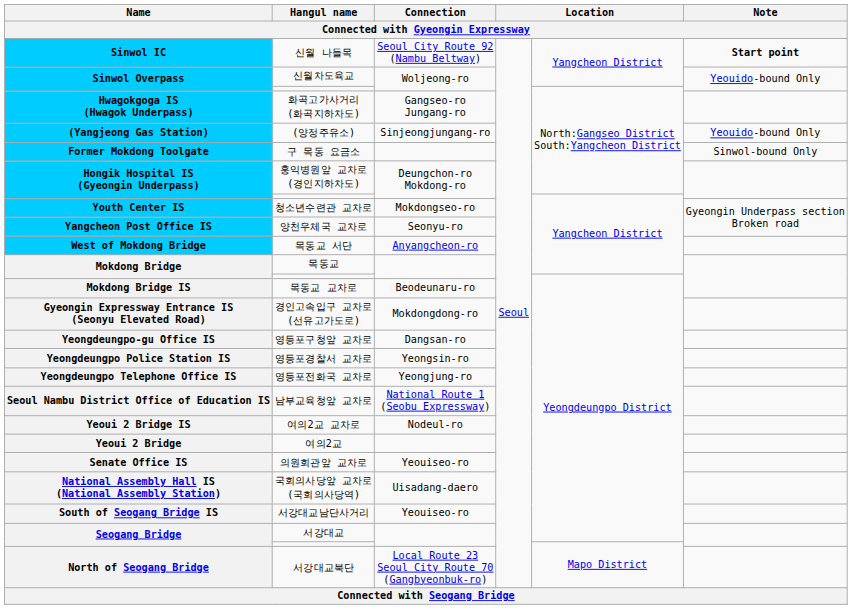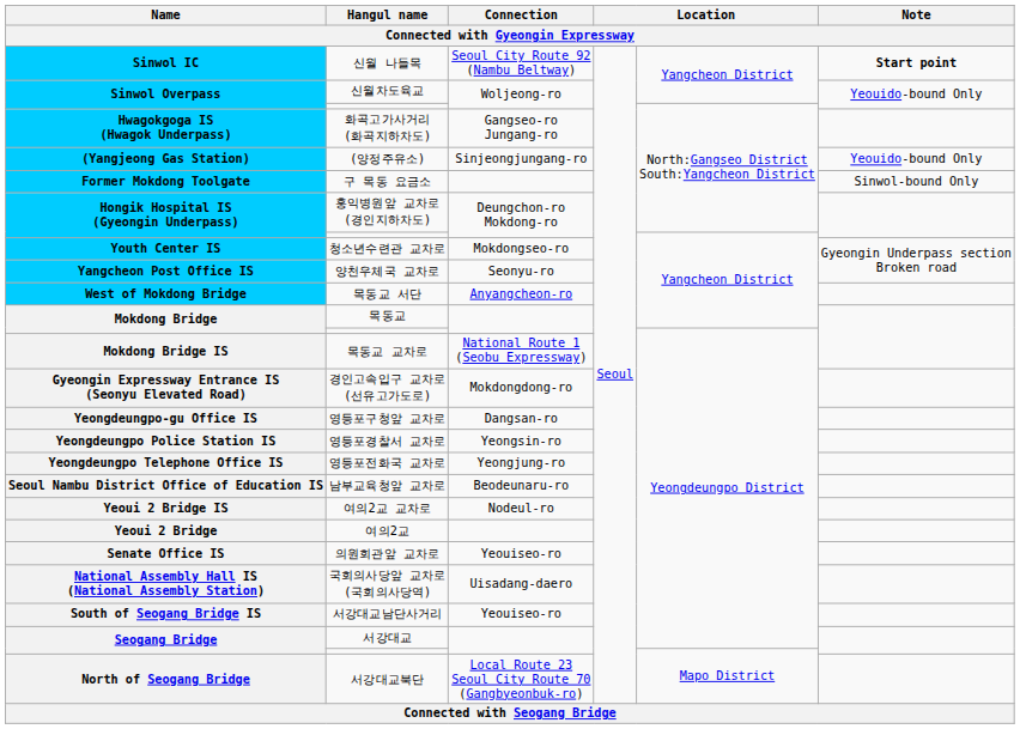 <table class="wikitable" style="font-size: 85%; text-align: center;">
 <tr>
 <th>Name </th>
 <th>Hangul name</th>
 <th>Connection</th>
 <th colspan="2">Location</th>
 <th>Note</th>
 </tr>
 <tr>
 <th colspan=6>Connected with <a href='#'>Gyeongin Expressway</a></th>
 </tr>
 <tr>
 <th style="background-color: #00CCFF;">Sinwol IC</th>
 <td>신월 나들목</td>
 <td><a href='#'>Seoul City Route 92</a><br>(<a href='#'>Nambu Beltway</a>)</td>
 <td rowspan=27><a href='#'>Seoul</a></td>
 <td rowspan=2><a href='#'>Yangcheon District</a></td>
 <td><strong>Start point</strong></td>
 </tr>
 <tr>
 <th style="background-color: #00CCFF;" rowspan=2>Sinwol Overpass</th>
 <td>신월차도육교</td>
 <td rowspan=2>Woljeong-ro</td>
 <td rowspan=2><a href='#'>Yeouido</a>-bound Only</td>
 </tr>
 <tr>
 <td></td>
 <td rowspan=5>North:<a href='#'>Gangseo District</a><br>South:<a href='#'>Yangcheon District</a></td>
 </tr>
 <tr>
 <th style="background-color: #00CCFF;">Hwagokgoga IS<br>(Hwagok Underpass)</th>
 <td>화곡고가사거리<br>(화곡지하차도)</td>
 <td>Gangseo-ro<br>Jungang-ro</td>
 <td></td>
 </tr>
 <tr>
 <th style="background-color: #00CCFF;">(Yangjeong Gas Station)</th>
 <td>(양정주유소)</td>
 <td>Sinjeongjungang-ro</td>
 <td><a href='#'>Yeouido</a>-bound Only</td>
 </tr>
 <tr>
 <th style="background-color: #00CCFF;">Former Mokdong Toolgate</th>
 <td>구 목동 요금소</td>
 <td></td>
 <td>Sinwol-bound Only</td>
 </tr>
 <tr>
 <th style="background-color: #00CCFF;" rowspan=2>Hongik Hospital IS<br>(Gyeongin Underpass)</th>
 <td>홍익병원앞 교차로<br>(경인지하차도)</td>
 <td rowspan=2>Deungchon-ro<br>Mokdong-ro</td>
 <td rowspan=2></td>
 </tr>
 <tr>
 <td></td>
 <td rowspan=5><a href='#'>Yangcheon District</a></td>
 </tr>
 <tr>
 <th style="background-color: #00CCFF;">Youth Center IS</th>
 <td>청소년수련관 교차로</td>
 <td>Mokdongseo-ro</td>
 <td rowspan=2>Gyeongin Underpass section<br>Broken road</td>
 </tr>
 <tr>
 <th style="background-color: #00CCFF;">Yangcheon Post Office IS</th>
 <td>양천우체국 교차로</td>
 <td>Seonyu-ro</td>
 </tr>
 <tr>
 <th style="background-color: #00CCFF;">West of Mokdong Bridge</th>
 <td>목동교 서단</td>
 <td><a href='#'>Anyangcheon-ro</a></td>
 <td></td>
 </tr>
 <tr>
 <th rowspan=2>Mokdong Bridge</th>
 <td>목동교</td>
 <td rowspan=2></td>
 <td rowspan=3></td>
 </tr>
 <tr>
 <td></td>
 <td rowspan=13><a href='#'>Yeongdeungpo District</a></td>
 </tr>
 <tr>
 <th>Mokdong Bridge IS</th>
 <td>목동교 교차로</td>
-<td>Beodeunaru-ro</td>
+<td><a href='#'>National Route 1</a><br>(<a href='#'>Seobu Expressway</a>)</td>
 </tr>
 <tr>
 <th>Gyeongin Expressway Entrance IS<br>(Seonyu Elevated Road)</th>
 <td>경인고속입구 교차로<br>(선유고가도로)</td>
 <td>Mokdongdong-ro</td>
 <td></td>
 </tr>
 <tr>
 <th>Yeongdeungpo-gu Office IS</th>
 <td>영등포구청앞 교차로</td>
 <td>Dangsan-ro</td>
 <td></td>
 </tr>
 <tr>
 <th>Yeongdeungpo Police Station IS</th>
 <td>영등포경찰서 교차로</td>
 <td>Yeongsin-ro</td>
 <td></td>
 </tr>
 <tr>
 <th>Yeongdeungpo Telephone Office IS</th>
 <td>영등포전화국 교차로</td>
 <td>Yeongjung-ro</td>
 <td></td>
 </tr>
 <tr>
 <th>Seoul Nambu District Office of Education IS</th>
 <td>남부교육청앞 교차로</td>
-<td><a href='#'>National Route 1</a><br>(<a href='#'>Seobu Expressway</a>)</td>
+<td>Beodeunaru-ro</td>
 <td></td>
 </tr>
 <tr>
 <th>Yeoui 2 Bridge IS</th>
 <td>여의2교 교차로</td>
 <td>Nodeul-ro</td>
 <td></td>
 </tr>
 <tr>
 <th>Yeoui 2 Bridge</th>
 <td>여의2교</td>
 <td></td>
 <td></td>
 </tr>
 <tr>
 <th>Senate Office IS</th>
 <td>의원회관앞 교차로</td>
 <td>Yeouiseo-ro</td>
 <td></td>
 </tr>
 <tr>
 <th><a href='#'>National Assembly Hall</a> IS<br>(<a href='#'>National Assembly Station</a>)</th>
 <td>국회의사당앞 교차로<br>(국회의사당역)</td>
 <td>Uisadang-daero</td>
 <td></td>
 </tr>
 <tr>
 <th>South of <a href='#'>Seogang Bridge</a> IS</th>
 <td>서강대교남단사거리</td>
 <td>Yeouiseo-ro</td>
 <td></td>
 </tr>
 <tr>
 <th rowspan=2><a href='#'>Seogang Bridge</a></th>
 <td>서강대교</td>
 <td rowspan=2></td>
 <td rowspan=2></td>
 </tr>
 <tr>
 <td></td>
 <td rowspan=2><a href='#'>Mapo District</a></td>
 </tr>
 <tr>
 <th>North of <a href='#'>Seogang Bridge</a></th>
 <td>서강대교북단</td>
 <td><a href='#'>Local Route 23</a><br><a href='#'>Seoul City Route 70</a><br>(<a href='#'>Gangbyeonbuk-ro</a>)</td>
 <td></td>
 </tr>
 <tr>
 <th colspan=6>Connected with <a href='#'>Seogang Bridge</a></th>
 </tr>
 </table>
